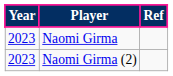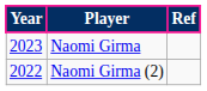 <table class="wikitable">
 <tr>
 <th style="background:#032E62; color:white; border:2px solid #FC1896;" scope="col">Year</th>
 <th style="background:#032E62; color:white; border:2px solid #FC1896;" scope="col">Player</th>
 <th style="background:#032E62; color:white; border:2px solid #FC1896;" scope="col">Ref</th>
 </tr>
 <tr>
 <td><a href='#'>2023</a></td>
 <td> <a href='#'>Naomi Girma</a></td>
 <td></td>
 </tr>
 <tr>
-<td><a href='#'>2023</a></td>
+<td><a href='#'>2022</a></td>
 <td> <a href='#'>Naomi Girma</a> (2)</td>
 <td></td>
 </tr>
 </table>
